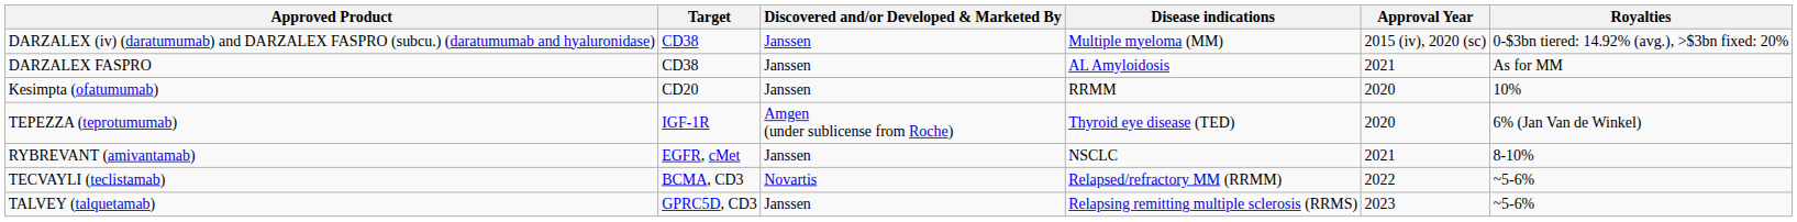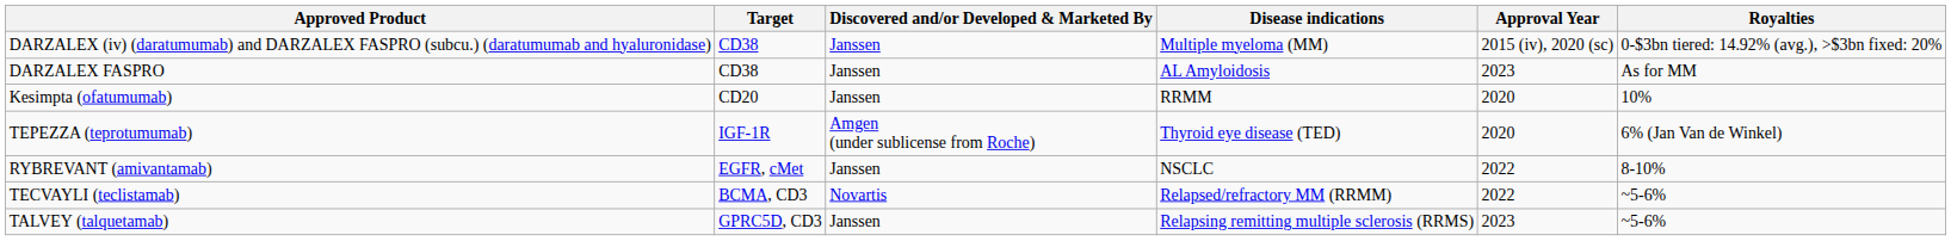 <table class="wikitable">
 <tr>
 <th>Approved Product</th>
 <th>Target</th>
 <th>Discovered and/or Developed & Marketed By</th>
 <th>Disease indications</th>
 <th>Approval Year</th>
 <th>Royalties</th>
 </tr>
 <tr>
 <td>DARZALEX (iv) (<a href='#'>daratumumab</a>) and DARZALEX FASPRO (subcu.) (<a href='#'>daratumumab and hyaluronidase</a>)</td>
 <td><a href='#'>CD38</a></td>
 <td><a href='#'>Janssen</a></td>
 <td><a href='#'>Multiple myeloma</a> (MM)</td>
 <td>2015 (iv), 2020 (sc)</td>
 <td>0-$3bn tiered: 14.92% (avg.), >$3bn fixed: 20%</td>
 </tr>
 <tr>
 <td>DARZALEX FASPRO</td>
 <td>CD38</td>
 <td>Janssen</td>
 <td><a href='#'>AL Amyloidosis</a></td>
-<td>2021</td>
+<td>2023</td>
 <td>As for MM</td>
 </tr>
 <tr>
 <td>Kesimpta (<a href='#'>ofatumumab</a>)</td>
 <td>CD20</td>
 <td>Janssen</td>
 <td>RRMM</td>
 <td>2020</td>
 <td>10%</td>
 </tr>
 <tr>
 <td>TEPEZZA (<a href='#'>teprotumumab</a>)</td>
 <td><a href='#'>IGF-1R</a></td>
 <td><a href='#'>Amgen</a> <br> (under sublicense from <a href='#'>Roche</a>)</td>
 <td><a href='#'>Thyroid eye disease</a> (TED)</td>
 <td>2020</td>
 <td>6% (Jan Van de Winkel)</td>
 </tr>
 <tr>
 <td>RYBREVANT (<a href='#'>amivantamab</a>)</td>
 <td><a href='#'>EGFR</a>, <a href='#'>cMet</a></td>
 <td>Janssen</td>
 <td>NSCLC</td>
-<td>2021</td>
+<td>2022</td>
 <td>8-10%</td>
 </tr>
 <tr>
 <td>TECVAYLI (<a href='#'>teclistamab</a>)</td>
 <td><a href='#'>BCMA</a>, CD3</td>
 <td><a href='#'>Novartis</a></td>
 <td><a href='#'>Relapsed/refractory MM</a> (RRMM)</td>
 <td>2022</td>
 <td>~5-6%</td>
 </tr>
 <tr>
 <td>TALVEY (<a href='#'>talquetamab</a>)</td>
 <td><a href='#'>GPRC5D</a>, CD3</td>
 <td>Janssen</td>
 <td><a href='#'>Relapsing remitting multiple sclerosis</a> (RRMS)</td>
 <td>2023</td>
 <td>~5-6%</td>
 </tr>
 </table>
